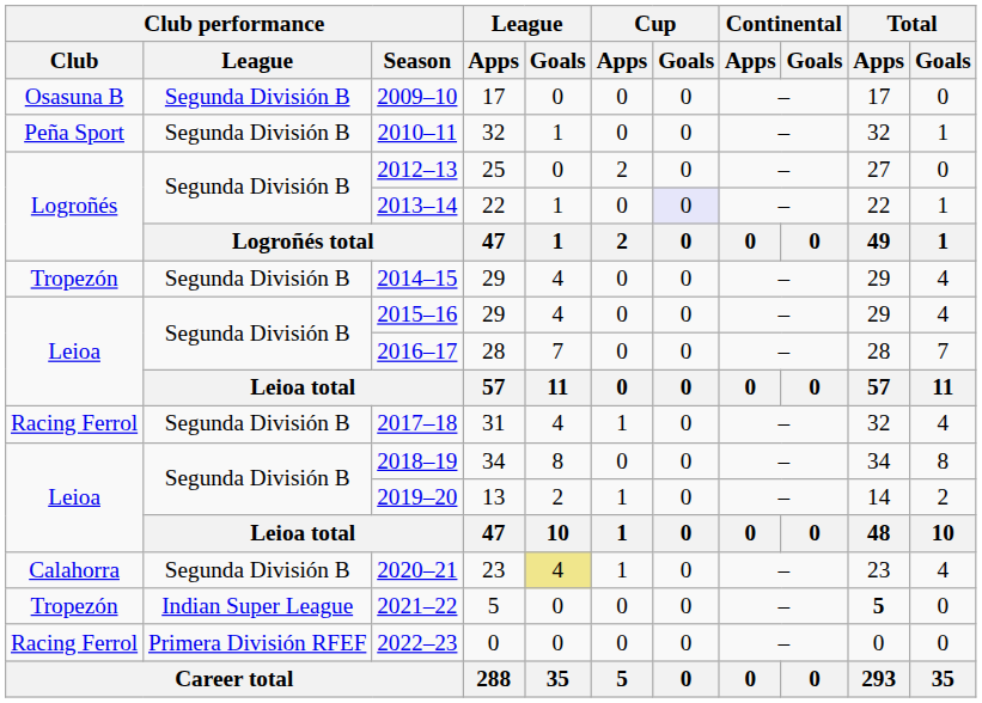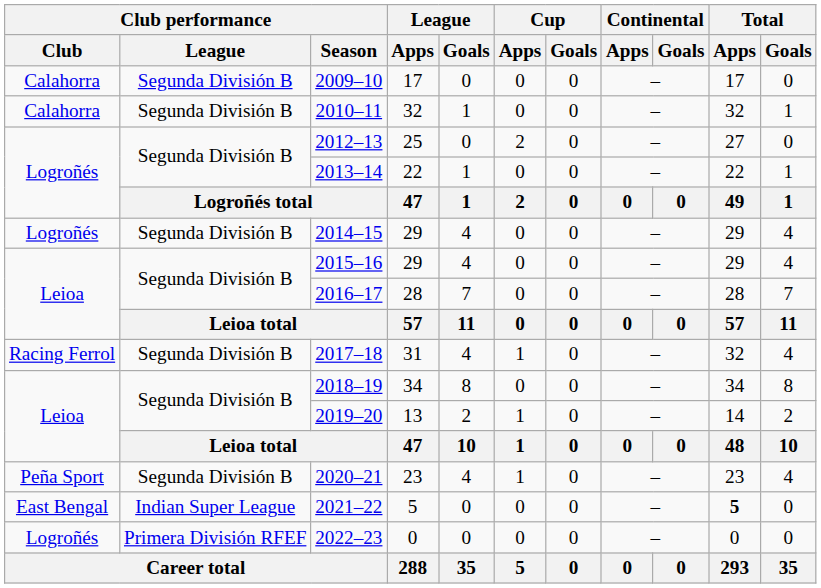 <table class="wikitable" style="text-align: center">
 <tr>
 <th colspan="3">Club performance</th>
 <th colspan="2">League</th>
 <th colspan="2">Cup</th>
 <th colspan="2">Continental</th>
 <th colspan="2">Total</th>
 </tr>
 <tr>
 <th>Club</th>
 <th>League</th>
 <th>Season</th>
 <th>Apps</th>
 <th>Goals</th>
 <th>Apps</th>
 <th>Goals</th>
 <th>Apps</th>
 <th>Goals</th>
 <th>Apps</th>
 <th>Goals</th>
 </tr>
 <tr>
-<td rowspan="1"><a href='#'>Osasuna B</a></td>
+<td rowspan="1"><a href='#'>Calahorra</a></td>
 <td rowspan="1"><a href='#'>Segunda División B</a></td>
 <td><a href='#'>2009–10</a></td>
 <td>17</td>
 <td>0</td>
 <td>0</td>
 <td>0</td>
 <td colspan="2">–</td>
 <td>17</td>
 <td>0</td>
 </tr>
 <tr>
-<td rowspan="1"><a href='#'>Peña Sport</a></td>
+<td rowspan="1"><a href='#'>Calahorra</a></td>
 <td rowspan="1">Segunda División B</td>
 <td><a href='#'>2010–11</a></td>
 <td>32</td>
 <td>1</td>
 <td>0</td>
 <td>0</td>
 <td colspan="2">–</td>
 <td>32</td>
 <td>1</td>
 </tr>
 <tr>
 <td rowspan="3"><a href='#'>Logroñés</a></td>
 <td rowspan="2">Segunda División B</td>
 <td><a href='#'>2012–13</a></td>
 <td>25</td>
 <td>0</td>
 <td>2</td>
 <td>0</td>
 <td colspan="2">–</td>
 <td>27</td>
 <td>0</td>
 </tr>
 <tr>
 <td><a href='#'>2013–14</a></td>
 <td>22</td>
 <td>1</td>
 <td>0</td>
-<td style="background: lavender;">0</td>
+<td>0</td>
 <td colspan="2">–</td>
 <td>22</td>
 <td>1</td>
 </tr>
 <tr>
 <th colspan="2">Logroñés total</th>
 <th>47</th>
 <th>1</th>
 <th>2</th>
 <th>0</th>
 <th>0</th>
 <th>0</th>
 <th>49</th>
 <th>1</th>
 </tr>
 <tr>
-<td rowspan="1"><a href='#'>Tropezón</a></td>
+<td rowspan="1"><a href='#'>Logroñés</a></td>
 <td rowspan="1">Segunda División B</td>
 <td><a href='#'>2014–15</a></td>
 <td>29</td>
 <td>4</td>
 <td>0</td>
 <td>0</td>
 <td colspan="2">–</td>
 <td>29</td>
 <td>4</td>
 </tr>
 <tr>
 <td rowspan="3"><a href='#'>Leioa</a></td>
 <td rowspan="2">Segunda División B</td>
 <td><a href='#'>2015–16</a></td>
 <td>29</td>
 <td>4</td>
 <td>0</td>
 <td>0</td>
 <td colspan="2">–</td>
 <td>29</td>
 <td>4</td>
 </tr>
 <tr>
 <td><a href='#'>2016–17</a></td>
 <td>28</td>
 <td>7</td>
 <td>0</td>
 <td>0</td>
 <td colspan="2">–</td>
 <td>28</td>
 <td>7</td>
 </tr>
 <tr>
 <th colspan="2">Leioa total</th>
 <th>57</th>
 <th>11</th>
 <th>0</th>
 <th>0</th>
 <th>0</th>
 <th>0</th>
 <th>57</th>
 <th>11</th>
 </tr>
 <tr>
 <td rowspan="1"><a href='#'>Racing Ferrol</a></td>
 <td rowspan="1">Segunda División B</td>
 <td><a href='#'>2017–18</a></td>
 <td>31</td>
 <td>4</td>
 <td>1</td>
 <td>0</td>
 <td colspan="2">–</td>
 <td>32</td>
 <td>4</td>
 </tr>
 <tr>
 <td rowspan="3"><a href='#'>Leioa</a></td>
 <td rowspan="2">Segunda División B</td>
 <td><a href='#'>2018–19</a></td>
 <td>34</td>
 <td>8</td>
 <td>0</td>
 <td>0</td>
 <td colspan="2">–</td>
 <td>34</td>
 <td>8</td>
 </tr>
 <tr>
 <td><a href='#'>2019–20</a></td>
 <td>13</td>
 <td>2</td>
 <td>1</td>
 <td>0</td>
 <td colspan="2">–</td>
 <td>14</td>
 <td>2</td>
 </tr>
 <tr>
 <th colspan="2">Leioa total</th>
 <th>47</th>
 <th>10</th>
 <th>1</th>
 <th>0</th>
 <th>0</th>
 <th>0</th>
 <th>48</th>
 <th>10</th>
 </tr>
 <tr>
-<td rowspan="1"><a href='#'>Calahorra</a></td>
+<td rowspan="1"><a href='#'>Peña Sport</a></td>
 <td rowspan="1">Segunda División B</td>
 <td><a href='#'>2020–21</a></td>
 <td>23</td>
-<td style="background: khaki;">4</td>
+<td>4</td>
 <td>1</td>
 <td>0</td>
 <td colspan="2">–</td>
 <td>23</td>
 <td>4</td>
 </tr>
 <tr>
-<td rowspan="1"><a href='#'>Tropezón</a></td>
+<td rowspan="1"><a href='#'>East Bengal</a></td>
 <td rowspan="1"><a href='#'>Indian Super League</a></td>
 <td><a href='#'>2021–22</a></td>
 <td>5</td>
 <td>0</td>
 <td>0</td>
 <td>0</td>
 <td colspan="2">–</td>
 <td><strong>5</strong></td>
 <td>0</td>
 </tr>
 <tr>
-<td rowspan="1"><a href='#'>Racing Ferrol</a></td>
+<td rowspan="1"><a href='#'>Logroñés</a></td>
 <td rowspan="1"><a href='#'>Primera División RFEF</a></td>
 <td><a href='#'>2022–23</a></td>
 <td>0</td>
 <td>0</td>
 <td>0</td>
 <td>0</td>
 <td colspan="2">–</td>
 <td>0</td>
 <td>0</td>
 </tr>
 <tr>
 <th colspan="3">Career total</th>
 <th>288</th>
 <th>35</th>
 <th>5</th>
 <th>0</th>
 <th>0</th>
 <th>0</th>
 <th>293</th>
 <th>35</th>
 </tr>
 </table>
